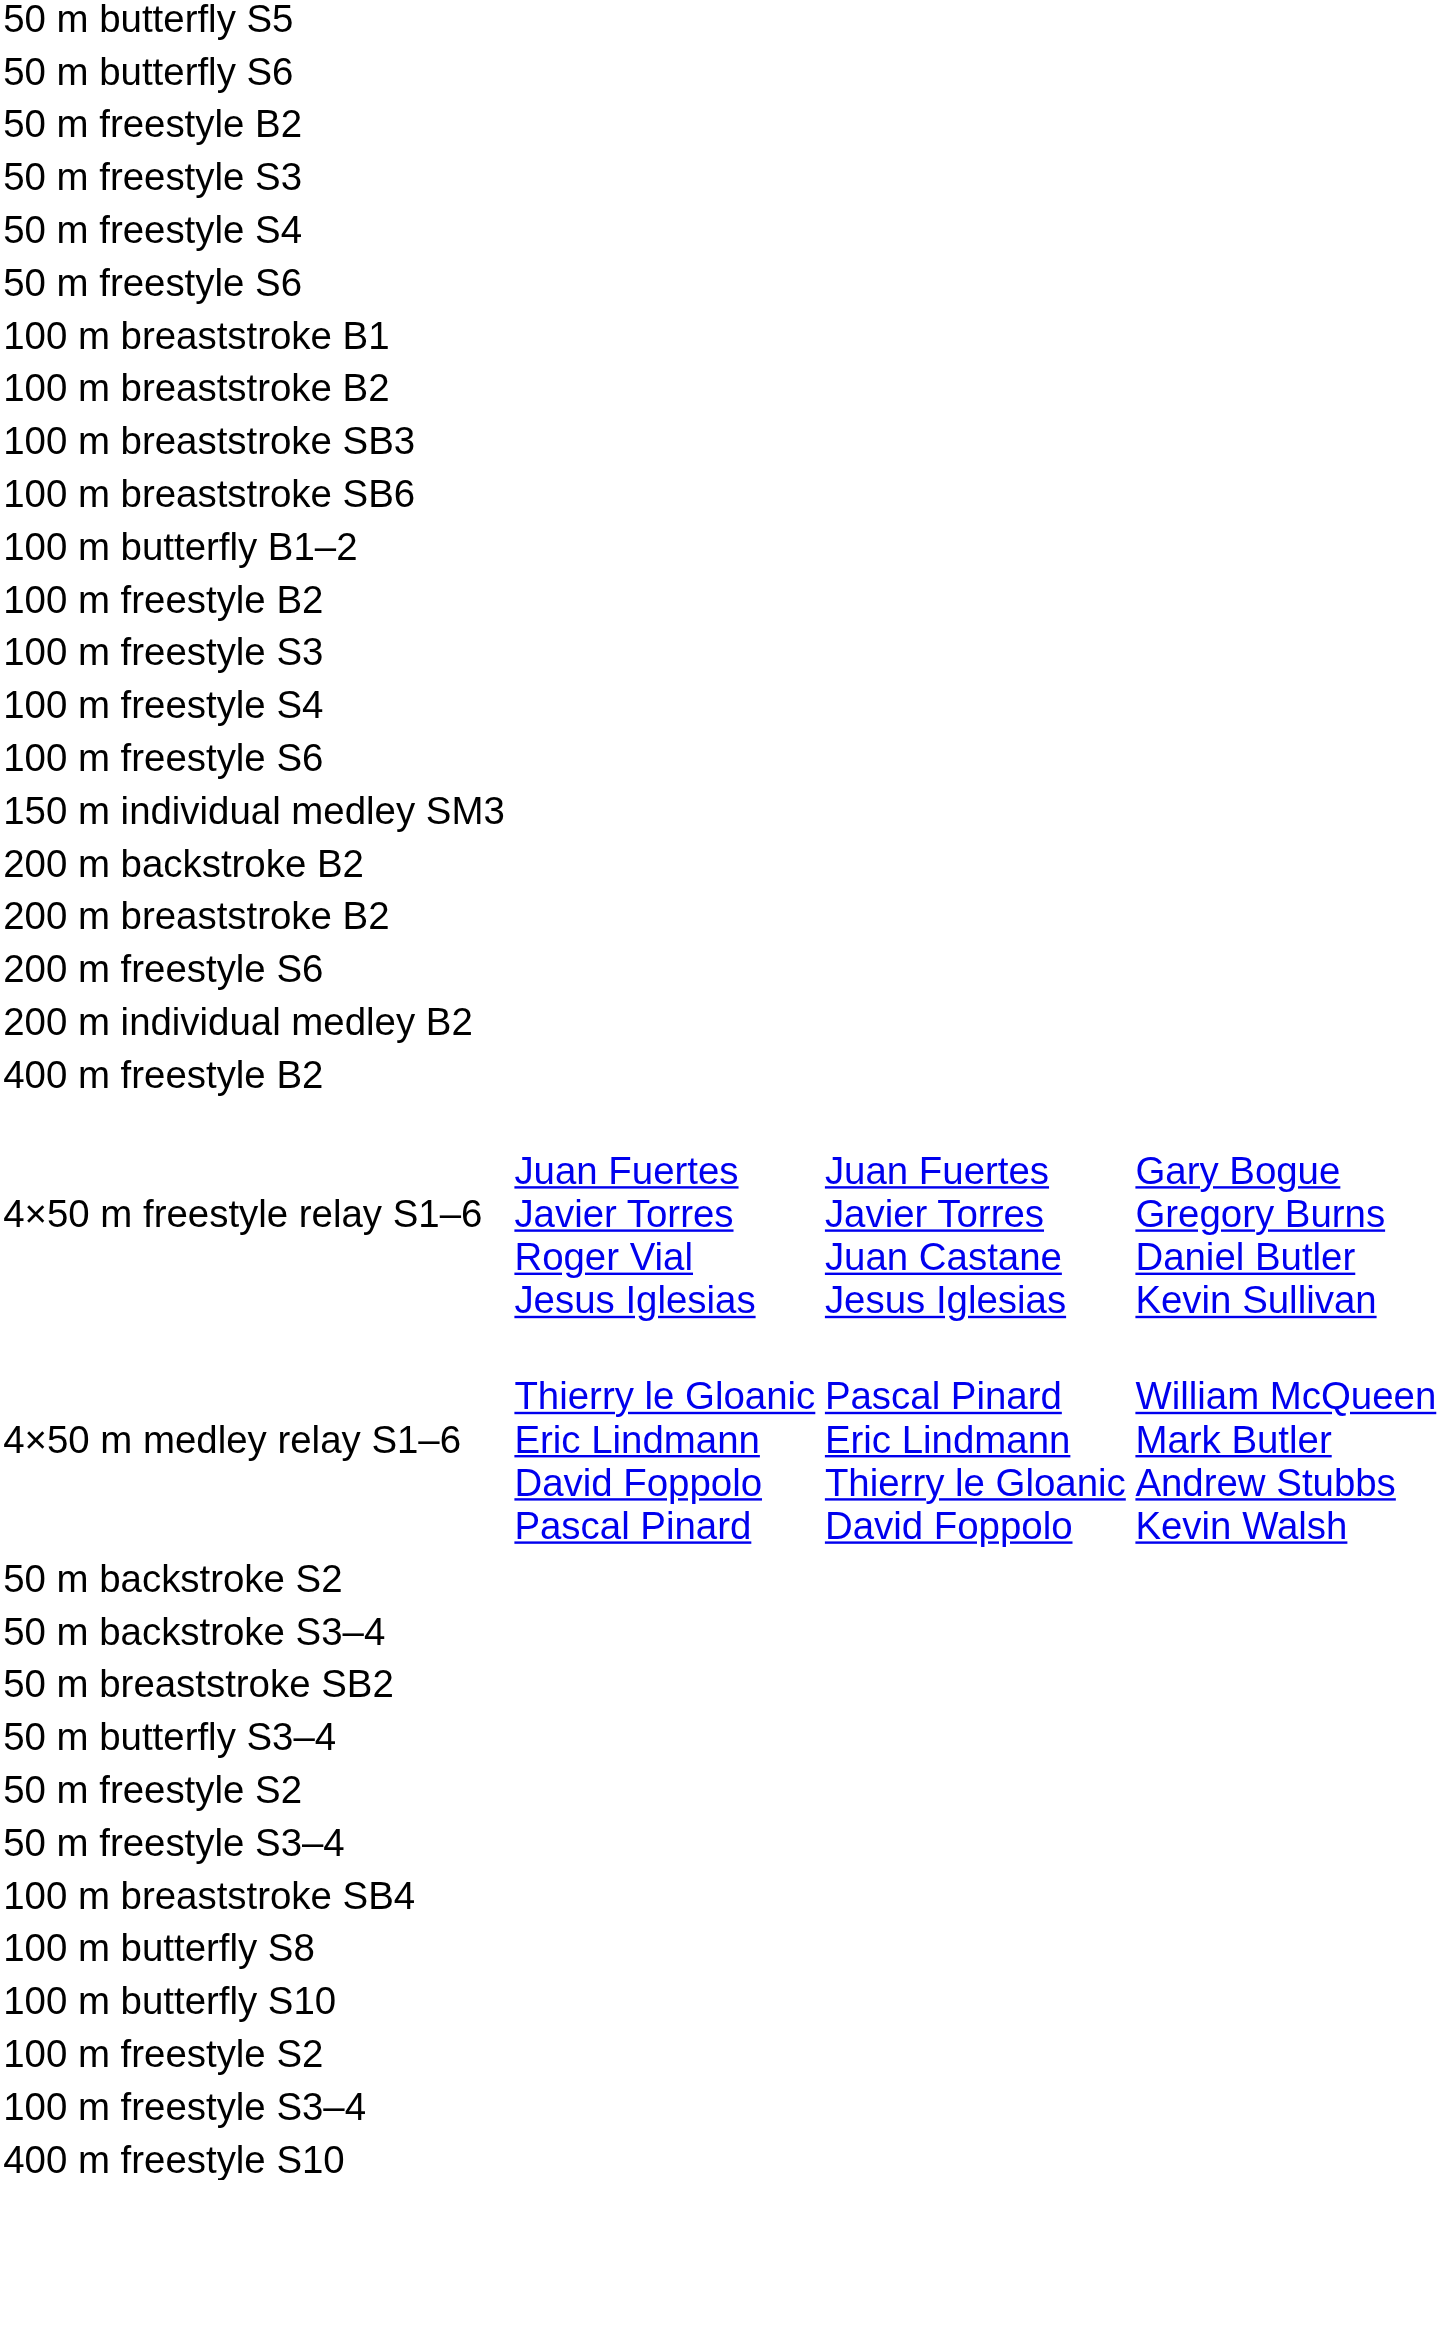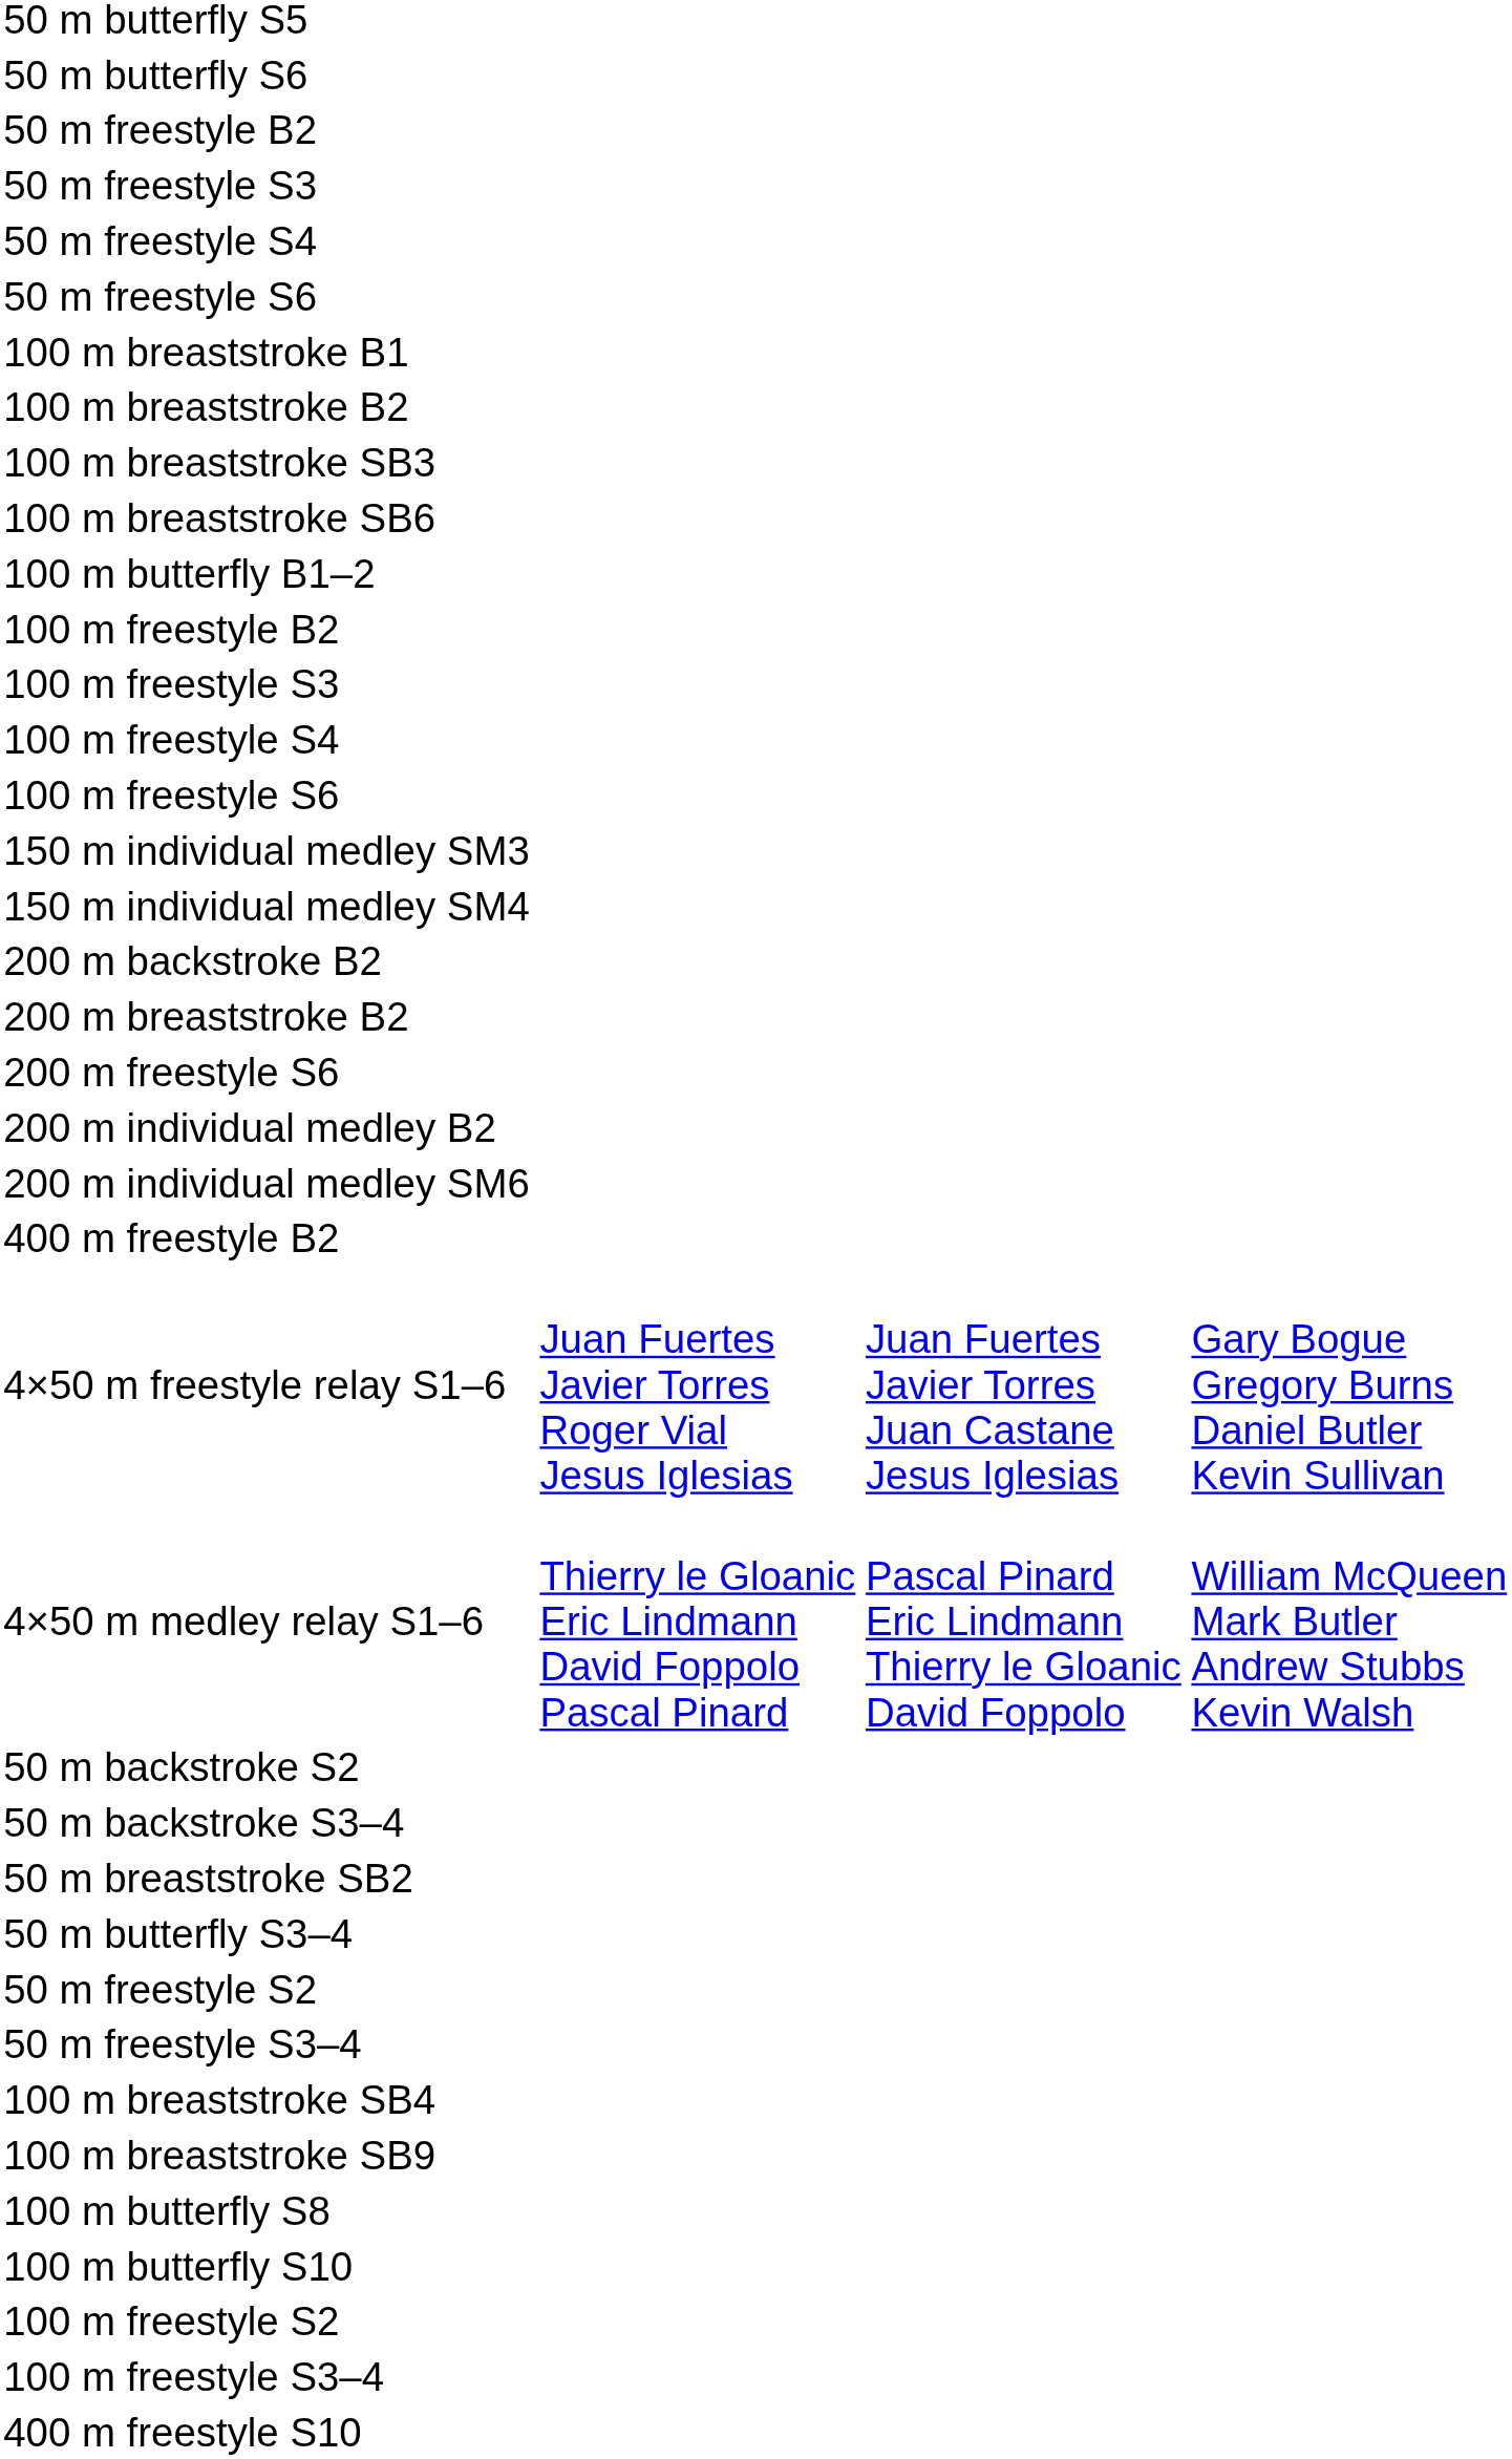 <table>
 <tr>
 <td>50 m butterfly S5<br></td>
 <td></td>
 <td></td>
 <td></td>
 </tr>
 <tr>
 <td>50 m butterfly S6<br></td>
 <td></td>
 <td></td>
 <td></td>
 </tr>
 <tr>
 <td rowspan="2">50 m freestyle B2<br></td>
 <td rowspan="2"></td>
 <td rowspan="2"></td>
 <td></td>
 </tr>
 <tr>
 <td></td>
 </tr>
 <tr>
 <td>50 m freestyle S3<br></td>
 <td></td>
 <td></td>
 <td></td>
 </tr>
 <tr>
 <td>50 m freestyle S4<br></td>
 <td></td>
 <td></td>
 <td></td>
 </tr>
 <tr>
 <td>50 m freestyle S6<br></td>
 <td></td>
 <td></td>
 <td></td>
 </tr>
 <tr>
 <td>100 m breaststroke B1<br></td>
 <td></td>
 <td></td>
 <td></td>
 </tr>
 <tr>
 <td>100 m breaststroke B2<br></td>
 <td></td>
 <td></td>
 <td></td>
 </tr>
 <tr>
 <td>100 m breaststroke SB3<br></td>
 <td></td>
 <td></td>
 <td></td>
 </tr>
 <tr>
 <td>100 m breaststroke SB6<br></td>
 <td></td>
 <td></td>
 <td></td>
 </tr>
 <tr>
 <td>100 m butterfly B1–2<br></td>
 <td></td>
 <td></td>
 <td></td>
 </tr>
 <tr>
 <td>100 m freestyle B2<br></td>
 <td></td>
 <td></td>
 <td></td>
 </tr>
 <tr>
 <td>100 m freestyle S3<br></td>
 <td></td>
 <td></td>
 <td></td>
 </tr>
 <tr>
 <td>100 m freestyle S4<br></td>
 <td></td>
 <td></td>
 <td></td>
 </tr>
 <tr>
 <td>100 m freestyle S6<br></td>
 <td></td>
 <td></td>
 <td></td>
 </tr>
 <tr>
 <td>150 m individual medley SM3<br></td>
 <td></td>
 <td></td>
 <td></td>
 </tr>
 <tr>
+<td>150 m individual medley SM4<br></td>
+<td></td>
+<td></td>
+<td></td>
+</tr>
+<tr>
 <td>200 m backstroke B2<br></td>
 <td></td>
 <td></td>
 <td></td>
 </tr>
 <tr>
 <td>200 m breaststroke B2<br></td>
 <td></td>
 <td></td>
 <td></td>
 </tr>
 <tr>
 <td>200 m freestyle S6<br></td>
 <td></td>
 <td></td>
 <td></td>
 </tr>
 <tr>
 <td>200 m individual medley B2<br></td>
+<td></td>
+<td></td>
+<td></td>
+</tr>
+<tr>
+<td>200 m individual medley SM6<br></td>
 <td></td>
 <td></td>
 <td></td>
 </tr>
 <tr>
 <td>400 m freestyle B2<br></td>
 <td></td>
 <td></td>
 <td></td>
 </tr>
 <tr>
 <td>4×50 m freestyle relay S1–6<br></td>
 <td valign=top> <br> <a href='#'>Juan Fuertes</a> <br> <a href='#'>Javier Torres</a> <br> <a href='#'>Roger Vial</a> <br> <a href='#'>Jesus Iglesias</a></td>
 <td valign=top> <br> <a href='#'>Juan Fuertes</a> <br> <a href='#'>Javier Torres</a> <br> <a href='#'>Juan Castane</a> <br> <a href='#'>Jesus Iglesias</a></td>
 <td valign=top> <br> <a href='#'>Gary Bogue</a> <br> <a href='#'>Gregory Burns</a> <br> <a href='#'>Daniel Butler</a> <br> <a href='#'>Kevin Sullivan</a></td>
 </tr>
 <tr>
 <td>4×50 m medley relay S1–6<br></td>
 <td valign=top> <br> <a href='#'>Thierry le Gloanic</a> <br> <a href='#'>Eric Lindmann</a> <br> <a href='#'>David Foppolo</a> <br> <a href='#'>Pascal Pinard</a></td>
 <td valign=top> <br> <a href='#'>Pascal Pinard</a> <br> <a href='#'>Eric Lindmann</a> <br> <a href='#'>Thierry le Gloanic</a> <br> <a href='#'>David Foppolo</a></td>
 <td valign=top> <br> <a href='#'>William McQueen</a> <br> <a href='#'>Mark Butler</a> <br> <a href='#'>Andrew Stubbs</a> <br> <a href='#'>Kevin Walsh</a></td>
 </tr>
 <tr>
 <td>50 m backstroke S2<br></td>
 <td></td>
 <td></td>
 <td></td>
 </tr>
 <tr>
 <td>50 m backstroke S3–4<br></td>
 <td></td>
 <td></td>
 <td></td>
 </tr>
 <tr>
 <td>50 m breaststroke SB2<br></td>
 <td></td>
 <td></td>
 <td></td>
 </tr>
 <tr>
 <td>50 m butterfly S3–4<br></td>
 <td></td>
 <td></td>
 <td></td>
 </tr>
 <tr>
 <td>50 m freestyle S2<br></td>
 <td></td>
 <td></td>
 <td></td>
 </tr>
 <tr>
 <td>50 m freestyle S3–4<br></td>
 <td></td>
 <td></td>
 <td></td>
 </tr>
 <tr>
 <td>100 m breaststroke SB4<br></td>
 <td></td>
 <td></td>
 <td></td>
 </tr>
 <tr>
+<td>100 m breaststroke SB9<br></td>
+<td></td>
+<td></td>
+<td></td>
+</tr>
+<tr>
 <td>100 m butterfly S8<br></td>
 <td></td>
 <td></td>
 <td></td>
 </tr>
 <tr>
 <td>100 m butterfly S10<br></td>
 <td></td>
 <td></td>
 <td></td>
 </tr>
 <tr>
 <td>100 m freestyle S2<br></td>
 <td></td>
 <td></td>
 <td></td>
 </tr>
 <tr>
 <td>100 m freestyle S3–4<br></td>
 <td></td>
 <td></td>
 <td></td>
 </tr>
 <tr>
 <td>400 m freestyle S10<br></td>
 <td></td>
 <td></td>
 <td></td>
 </tr>
 <tr>
 </tr>
 </table>
